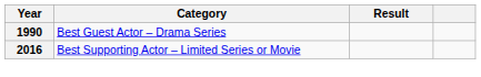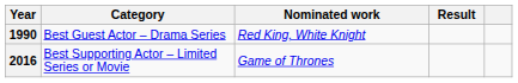 <table class="wikitable sortable" width="100%" cellpadding="4" style="font-size: 95%">
 <tr>
 <th width="5%">Year</th>
 <th width="35%">Category</th>
+<th width="35%">Nominated work</th>
 <th width="10%">Result</th>
 <th width="5%"></th>
 </tr>
 <tr>
 <th scope="row">1990</th>
 <td><a href='#'>Best Guest Actor – Drama Series</a></td>
+<td><em><a href='#'>Red King, White Knight</a></em></td>
 <td></td>
 <td></td>
 </tr>
 <tr>
 <th scope="row">2016</th>
 <td><a href='#'>Best Supporting Actor – Limited Series or Movie</a></td>
+<td><em><a href='#'>Game of Thrones</a></em></td>
 <td></td>
 <td></td>
 </tr>
 </table>
